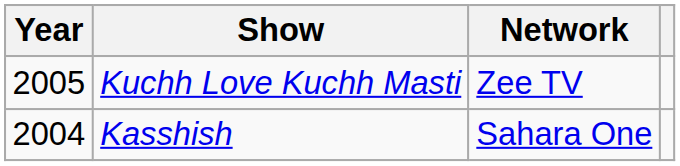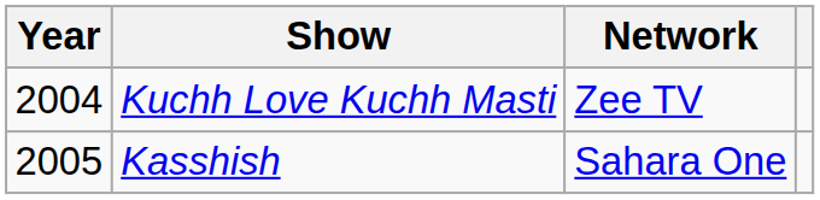 <table class="wikitable plainrowheaders sortable" style="margin-right: 0;">
 <tr style="text-align:center;">
 <th scope="col">Year</th>
 <th scope="col">Show</th>
 <th scope="col" class="unsortable">Network</th>
 <th scope="col" class="unsortable"></th>
 </tr>
 <tr>
-<td rowspan="1">2005</td>
+<td rowspan="1">2004</td>
 <td><em><a href='#'>Kuchh Love Kuchh Masti</a></em></td>
 <td><a href='#'>Zee TV</a></td>
 <td></td>
 </tr>
 <tr>
-<td rowspan="1">2004</td>
+<td rowspan="1">2005</td>
 <td><em><a href='#'>Kasshish</a></em></td>
 <td><a href='#'>Sahara One</a></td>
 <td></td>
 </tr>
 </table>
